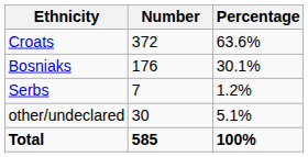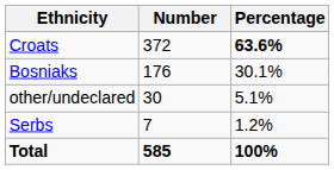 <table class="wikitable">
 <tr>
 <th width="100px">Ethnicity</th>
 <th width="80px">Number</th>
 <th width="80px">Percentage</th>
 </tr>
 <tr>
 <td><a href='#'>Croats</a></td>
 <td>372</td>
-<td>63.6%</td>
+<td><strong>63.6%</strong></td>
 </tr>
 <tr>
 <td><a href='#'>Bosniaks</a></td>
 <td>176</td>
 <td>30.1%</td>
 </tr>
 <tr>
+<td>other/undeclared</td>
+<td>30</td>
+<td>5.1%</td>
+</tr>
+<tr>
 <td><a href='#'>Serbs</a></td>
 <td>7</td>
 <td>1.2%</td>
-</tr>
-<tr>
-<td>other/undeclared</td>
-<td>30</td>
-<td>5.1%</td>
 </tr>
 <tr>
 <td><strong>Total</strong></td>
 <td><strong>585</strong></td>
 <td><strong>100%</strong></td>
 </tr>
 </table>
